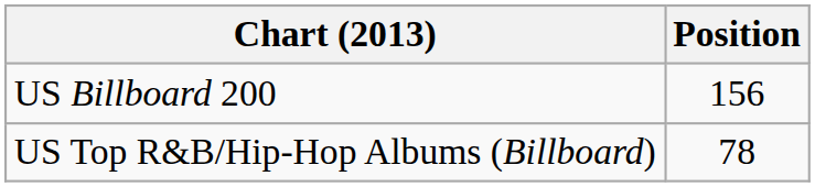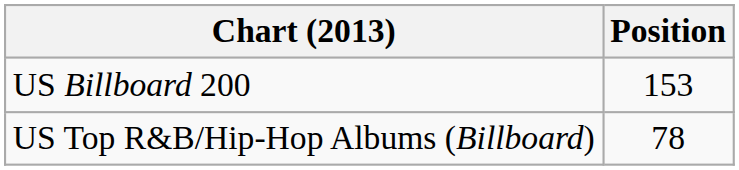 <table class="wikitable sortable">
 <tr>
 <th>Chart (2013)</th>
 <th>Position</th>
 </tr>
 <tr>
 <td>US <em>Billboard</em> 200</td>
-<td style="text-align:center">156</td>
+<td style="text-align:center">153</td>
 </tr>
 <tr>
 <td>US Top R&B/Hip-Hop Albums (<em>Billboard</em>)</td>
 <td style="text-align:center">78</td>
 </tr>
 </table>
